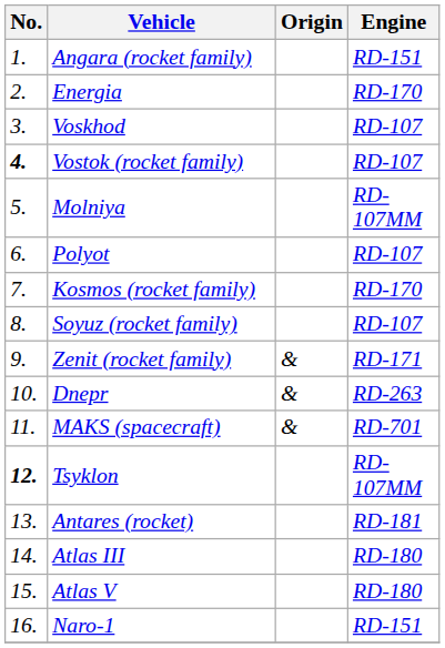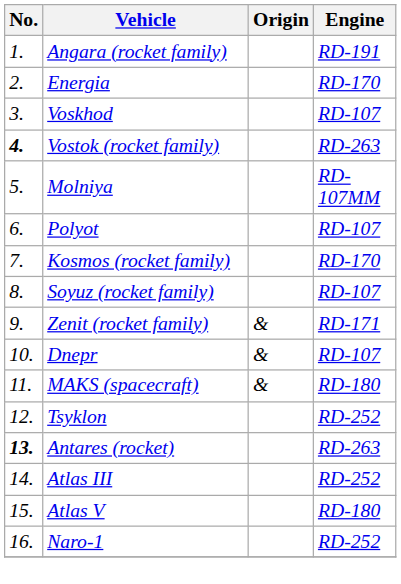 <table class="wikitable sortable">
 <tr>
 <th>No.</th>
 <th width=160><a href='#'>Vehicle</a></th>
 <th>Origin</th>
 <th width=60>Engine</th>
 </tr>
 <tr style="background:white;font-style:italic">
 <td>1.</td>
 <td><a href='#'>Angara (rocket family)</a></td>
 <td></td>
-<td><a href='#'>RD-151</a></td>
+<td><a href='#'>RD-191</a></td>
 </tr>
 <tr style="background:white;font-style:italic">
 <td>2.</td>
 <td><a href='#'>Energia</a></td>
 <td></td>
 <td><a href='#'>RD-170</a></td>
 </tr>
 <tr style="background:white;font-style:italic">
 <td>3.</td>
 <td><a href='#'>Voskhod</a></td>
 <td></td>
 <td><a href='#'>RD-107</a></td>
 </tr>
 <tr style="background:white;font-style:italic">
 <td><strong>4.</strong></td>
 <td><a href='#'>Vostok (rocket family)</a></td>
 <td></td>
-<td><a href='#'>RD-107</a></td>
+<td><a href='#'>RD-263</a></td>
 </tr>
 <tr style="background:white;font-style:italic">
 <td>5.</td>
 <td><a href='#'>Molniya</a></td>
 <td></td>
 <td><a href='#'> RD-107ММ</a></td>
 </tr>
 <tr style="background:white;font-style:italic">
 <td>6.</td>
 <td><a href='#'>Polyot</a></td>
 <td></td>
 <td><a href='#'>RD-107</a></td>
 </tr>
 <tr style="background:white;font-style:italic">
 <td>7.</td>
 <td><a href='#'>Kosmos (rocket family)</a></td>
 <td></td>
 <td><a href='#'>RD-170</a></td>
 </tr>
 <tr style="background:white;font-style:italic">
 <td>8.</td>
 <td><a href='#'>Soyuz (rocket family)</a></td>
 <td></td>
 <td><a href='#'>RD-107</a></td>
 </tr>
 <tr style="background:white;font-style:italic">
 <td>9.</td>
 <td><a href='#'>Zenit (rocket family)</a></td>
 <td> & </td>
 <td><a href='#'>RD-171</a></td>
 </tr>
 <tr style="background:white;font-style:italic">
 <td>10.</td>
 <td><a href='#'>Dnepr</a></td>
 <td> & </td>
-<td><a href='#'>RD-263</a></td>
+<td><a href='#'>RD-107</a></td>
 </tr>
 <tr style="background:white;font-style:italic">
 <td>11.</td>
 <td><a href='#'>MAKS (spacecraft)</a></td>
 <td> & </td>
-<td><a href='#'>RD-701</a></td>
+<td><a href='#'>RD-180</a></td>
 </tr>
 <tr style="background:white;font-style:italic">
-<td><strong>12.</strong></td>
+<td>12.</td>
 <td><a href='#'>Tsyklon</a></td>
 <td></td>
-<td><a href='#'> RD-107ММ</a></td>
+<td><a href='#'>RD-252</a></td>
 </tr>
 <tr style="background:white;font-style:italic">
-<td>13.</td>
+<td><strong>13.</strong></td>
 <td><a href='#'>Antares (rocket)</a></td>
 <td></td>
-<td><a href='#'>RD-181</a></td>
+<td><a href='#'>RD-263</a></td>
 </tr>
 <tr style="background:white;font-style:italic">
 <td>14.</td>
 <td><a href='#'>Atlas III</a></td>
 <td></td>
-<td><a href='#'>RD-180</a></td>
+<td><a href='#'>RD-252</a></td>
 </tr>
 <tr style="background:white;font-style:italic">
 <td>15.</td>
 <td><a href='#'>Atlas V</a></td>
 <td></td>
 <td><a href='#'>RD-180</a></td>
 </tr>
 <tr style="background:white;font-style:italic">
 <td>16.</td>
 <td><a href='#'>Naro-1</a></td>
 <td></td>
-<td><a href='#'>RD-151</a></td>
+<td><a href='#'>RD-252</a></td>
 </tr>
 <tr style="background:white;font-style:italic">
 </tr>
 </table>
